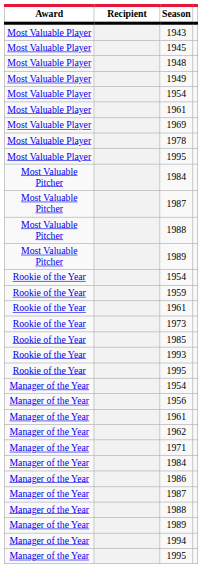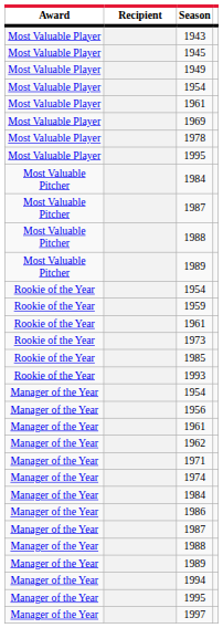 <table class="wikitable sortable plainrowheaders" style="text-align:center">
 <tr>
 <th scope="col" style="background-color:#ffffff; border-top:#E51937 5px solid; border-bottom:#000000 5px solid" width="140px">Award</th>
 <th scope="col" style="background-color:#ffffff; border-top:#E51937 5px solid; border-bottom:#000000 5px solid" width="100px">Recipient</th>
 <th scope="col" style="background-color:#ffffff; border-top:#E51937 5px solid; border-bottom:#000000 5px solid">Season</th>
 <th class="unsortable" scope="col" style="background-color:#ffffff; border-top:#E51937 5px solid; border-bottom:#000000 5px solid"></th>
 </tr>
 <tr>
 <td><a href='#'>Most Valuable Player</a></td>
 <th scope="row" style="text-align:center"></th>
 <td>1943</td>
 <td></td>
 </tr>
 <tr>
 <td><a href='#'>Most Valuable Player</a></td>
 <th scope="row" style="text-align:center"></th>
 <td>1945</td>
-<td></td>
-</tr>
-<tr>
-<td><a href='#'>Most Valuable Player</a></td>
-<th scope="row" style="text-align:center"></th>
-<td>1948</td>
 <td></td>
 </tr>
 <tr>
 <td><a href='#'>Most Valuable Player</a></td>
 <th scope="row" style="text-align:center"></th>
 <td>1949</td>
 <td></td>
 </tr>
 <tr>
 <td><a href='#'>Most Valuable Player</a></td>
 <th scope="row" style="text-align:center"></th>
 <td>1954</td>
 <td></td>
 </tr>
 <tr>
 <td><a href='#'>Most Valuable Player</a></td>
 <th scope="row" style="text-align:center"></th>
 <td>1961</td>
 <td></td>
 </tr>
 <tr>
 <td><a href='#'>Most Valuable Player</a></td>
 <th scope="row" style="text-align:center"></th>
 <td>1969</td>
 <td></td>
 </tr>
 <tr>
 <td><a href='#'>Most Valuable Player</a></td>
 <th scope="row" style="text-align:center"></th>
 <td>1978</td>
 <td></td>
 </tr>
 <tr>
 <td><a href='#'>Most Valuable Player</a></td>
 <th scope="row" style="text-align:center"></th>
 <td>1995</td>
 <td></td>
 </tr>
 <tr>
 <td><a href='#'>Most Valuable Pitcher</a></td>
 <th scope="row" style="text-align:center"></th>
 <td>1984</td>
 <td></td>
 </tr>
 <tr>
 <td><a href='#'>Most Valuable Pitcher</a></td>
 <th scope="row" style="text-align:center"></th>
 <td>1987</td>
 <td></td>
 </tr>
 <tr>
 <td><a href='#'>Most Valuable Pitcher</a></td>
 <th scope="row" style="text-align:center"></th>
 <td>1988</td>
 <td></td>
 </tr>
 <tr>
 <td><a href='#'>Most Valuable Pitcher</a></td>
 <th scope="row" style="text-align:center"></th>
 <td>1989</td>
 <td></td>
 </tr>
 <tr>
 <td><a href='#'>Rookie of the Year</a></td>
 <th scope="row" style="text-align:center"></th>
 <td>1954</td>
 <td></td>
 </tr>
 <tr>
 <td><a href='#'>Rookie of the Year</a></td>
 <th scope="row" style="text-align:center"></th>
 <td>1959</td>
 <td></td>
 </tr>
 <tr>
 <td><a href='#'>Rookie of the Year</a></td>
 <th scope="row" style="text-align:center"></th>
 <td>1961</td>
 <td></td>
 </tr>
 <tr>
 <td><a href='#'>Rookie of the Year</a></td>
 <th scope="row" style="text-align:center"></th>
 <td>1973</td>
 <td></td>
 </tr>
 <tr>
 <td><a href='#'>Rookie of the Year</a></td>
 <th scope="row" style="text-align:center"></th>
 <td>1985</td>
 <td></td>
 </tr>
 <tr>
 <td><a href='#'>Rookie of the Year</a></td>
 <th scope="row" style="text-align:center"></th>
 <td>1993</td>
 <td></td>
 </tr>
 <tr>
-<td><a href='#'>Rookie of the Year</a></td>
-<th scope="row" style="text-align:center"></th>
-<td>1995</td>
-<td></td>
-</tr>
-<tr>
 <td><a href='#'>Manager of the Year</a></td>
 <th scope="row" style="text-align:center"></th>
 <td>1954</td>
 <td></td>
 </tr>
 <tr>
 <td><a href='#'>Manager of the Year</a></td>
 <th scope="row" style="text-align:center"></th>
 <td>1956</td>
 <td></td>
 </tr>
 <tr>
 <td><a href='#'>Manager of the Year</a></td>
 <th scope="row" style="text-align:center"></th>
 <td>1961</td>
 <td></td>
 </tr>
 <tr>
 <td><a href='#'>Manager of the Year</a></td>
 <th scope="row" style="text-align:center"></th>
 <td>1962</td>
 <td></td>
 </tr>
 <tr>
 <td><a href='#'>Manager of the Year</a></td>
 <th scope="row" style="text-align:center"></th>
 <td>1971</td>
+<td></td>
+</tr>
+<tr>
+<td><a href='#'>Manager of the Year</a></td>
+<th scope="row" style="text-align:center"></th>
+<td>1974</td>
 <td></td>
 </tr>
 <tr>
 <td><a href='#'>Manager of the Year</a></td>
 <th scope="row" style="text-align:center"></th>
 <td>1984</td>
 <td></td>
 </tr>
 <tr>
 <td><a href='#'>Manager of the Year</a></td>
 <th scope="row" style="text-align:center"></th>
 <td>1986</td>
 <td></td>
 </tr>
 <tr>
 <td><a href='#'>Manager of the Year</a></td>
 <th scope="row" style="text-align:center"></th>
 <td>1987</td>
 <td></td>
 </tr>
 <tr>
 <td><a href='#'>Manager of the Year</a></td>
 <th scope="row" style="text-align:center"></th>
 <td>1988</td>
 <td></td>
 </tr>
 <tr>
 <td><a href='#'>Manager of the Year</a></td>
 <th scope="row" style="text-align:center"></th>
 <td>1989</td>
 <td></td>
 </tr>
 <tr>
 <td><a href='#'>Manager of the Year</a></td>
 <th scope="row" style="text-align:center"></th>
 <td>1994</td>
 <td></td>
 </tr>
 <tr>
 <td><a href='#'>Manager of the Year</a></td>
 <th scope="row" style="text-align:center"></th>
 <td>1995</td>
 <td></td>
 </tr>
+<tr>
+<td><a href='#'>Manager of the Year</a></td>
+<th scope="row" style="text-align:center"></th>
+<td>1997</td>
+<td></td>
+</tr>
 </table>
